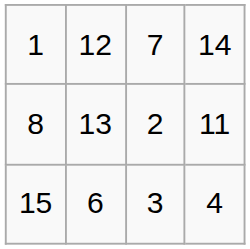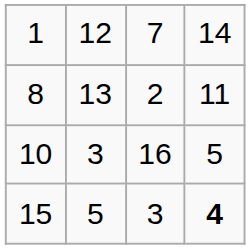 <table class="wikitable" style="margin-left: auto; margin-right: auto; border: none; text-align:center; text-align:center; width:8em; height:8em; table-layout:fixed;">
 <tr>
 <td>1</td>
 <td>12</td>
 <td>7</td>
 <td>14</td>
 </tr>
 <tr>
 <td>8</td>
 <td>13</td>
 <td>2</td>
 <td>11</td>
 </tr>
 <tr>
+<td>10</td>
+<td>3</td>
+<td>16</td>
+<td>5</td>
+</tr>
+<tr>
 <td>15</td>
-<td>6</td>
+<td>5</td>
 <td>3</td>
-<td>4</td>
+<td><strong>4</strong></td>
 </tr>
 </table>
